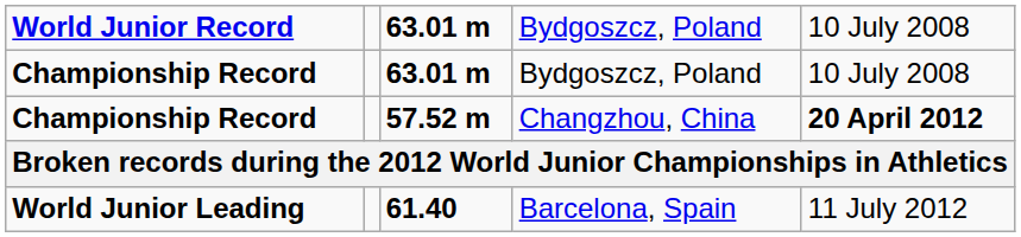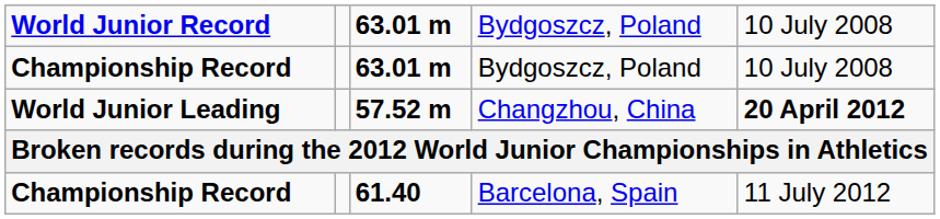 <table class="wikitable">
 <tr>
 <td><strong><a href='#'>World Junior Record</a></strong></td>
 <td></td>
 <td><strong>63.01 m</strong></td>
 <td><a href='#'>Bydgoszcz</a>, <a href='#'>Poland</a></td>
 <td>10 July 2008</td>
 </tr>
 <tr>
 <td><strong>Championship Record</strong></td>
 <td></td>
 <td><strong>63.01 m</strong></td>
 <td>Bydgoszcz, Poland</td>
 <td>10 July 2008</td>
 </tr>
 <tr>
-<td><strong>Championship Record</strong></td>
+<td><strong>World Junior Leading</strong></td>
 <td></td>
 <td><strong>57.52 m</strong></td>
 <td><a href='#'>Changzhou</a>, <a href='#'>China</a></td>
 <td><strong>20 April 2012</strong></td>
 </tr>
 <tr>
 <th colspan="5">Broken records during the 2012 World Junior Championships in Athletics</th>
 </tr>
 <tr>
-<td><strong>World Junior Leading</strong></td>
+<td><strong>Championship Record</strong></td>
 <td></td>
 <td><strong>61.40</strong></td>
 <td><a href='#'>Barcelona</a>, <a href='#'>Spain</a></td>
 <td>11 July 2012</td>
 </tr>
 </table>
